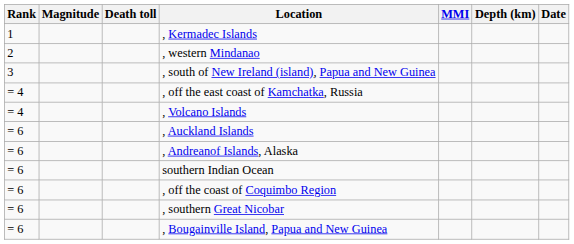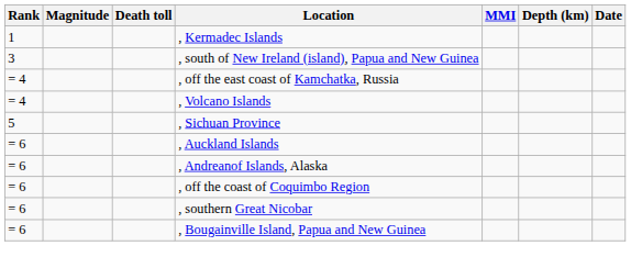 <table class="sortable wikitable" style="font-size:100%;">
 <tr>
 <th>Rank</th>
 <th>Magnitude</th>
 <th>Death toll</th>
 <th>Location</th>
 <th><a href='#'>MMI</a></th>
 <th>Depth (km)</th>
 <th>Date</th>
 </tr>
 <tr>
 <td>1</td>
 <td></td>
 <td></td>
 <td>, <a href='#'>Kermadec Islands</a></td>
-<td></td>
-<td></td>
-<td></td>
-</tr>
-<tr>
-<td>2</td>
-<td></td>
-<td></td>
-<td>, western <a href='#'>Mindanao</a></td>
 <td></td>
 <td></td>
 <td></td>
 </tr>
 <tr>
 <td>3</td>
 <td></td>
 <td></td>
 <td>, south of <a href='#'>New Ireland (island)</a>, <a href='#'>Papua and New Guinea</a></td>
 <td></td>
 <td></td>
 <td></td>
 </tr>
 <tr>
 <td>= 4</td>
 <td></td>
 <td></td>
 <td>, off the east coast of <a href='#'>Kamchatka</a>, Russia</td>
 <td></td>
 <td></td>
 <td></td>
 </tr>
 <tr>
 <td>= 4</td>
 <td></td>
 <td></td>
 <td>, <a href='#'>Volcano Islands</a></td>
 <td></td>
 <td></td>
 <td></td>
 </tr>
 <tr>
+<td>5</td>
+<td></td>
+<td></td>
+<td>, <a href='#'>Sichuan Province</a></td>
+<td></td>
+<td></td>
+<td></td>
+</tr>
+<tr>
 <td>= 6</td>
 <td></td>
 <td></td>
 <td>, <a href='#'>Auckland Islands</a></td>
 <td></td>
 <td></td>
 <td></td>
 </tr>
 <tr>
 <td>= 6</td>
 <td></td>
 <td></td>
 <td>, <a href='#'>Andreanof Islands</a>, Alaska</td>
-<td></td>
-<td></td>
-<td></td>
-</tr>
-<tr>
-<td>= 6</td>
-<td></td>
-<td></td>
-<td>southern Indian Ocean</td>
 <td></td>
 <td></td>
 <td></td>
 </tr>
 <tr>
 <td>= 6</td>
 <td></td>
 <td></td>
 <td>, off the coast of <a href='#'>Coquimbo Region</a></td>
 <td></td>
 <td></td>
 <td></td>
 </tr>
 <tr>
 <td>= 6</td>
 <td></td>
 <td></td>
 <td>, southern <a href='#'>Great Nicobar</a></td>
 <td></td>
 <td></td>
 <td></td>
 </tr>
 <tr>
 <td>= 6</td>
 <td></td>
 <td></td>
 <td>, <a href='#'>Bougainville Island</a>, <a href='#'>Papua and New Guinea</a></td>
 <td></td>
 <td></td>
 <td></td>
 </tr>
 </table>
